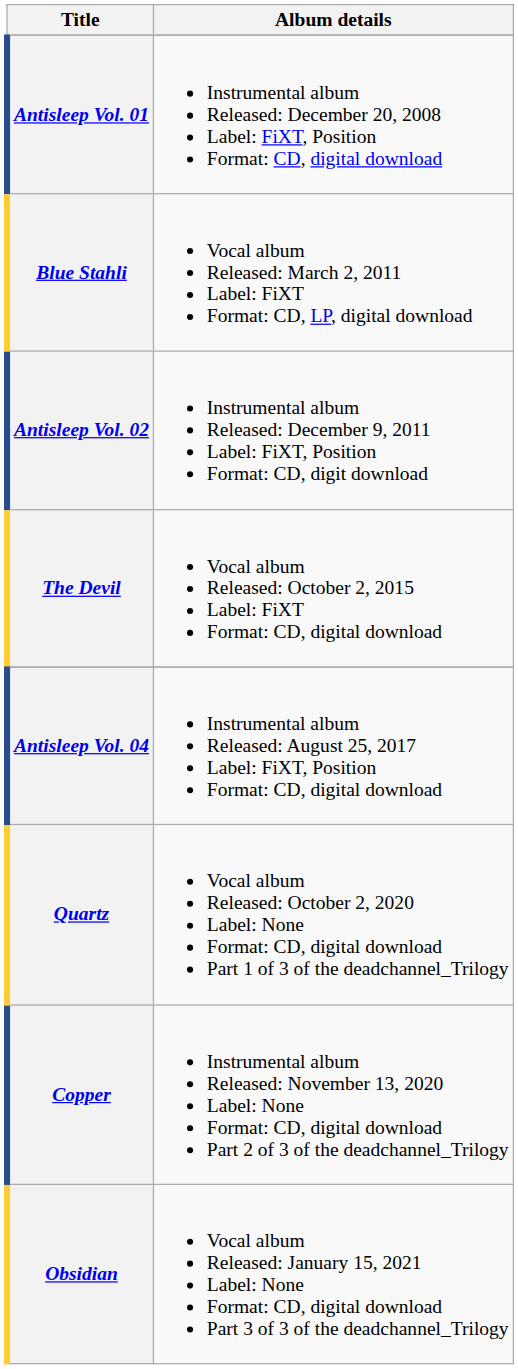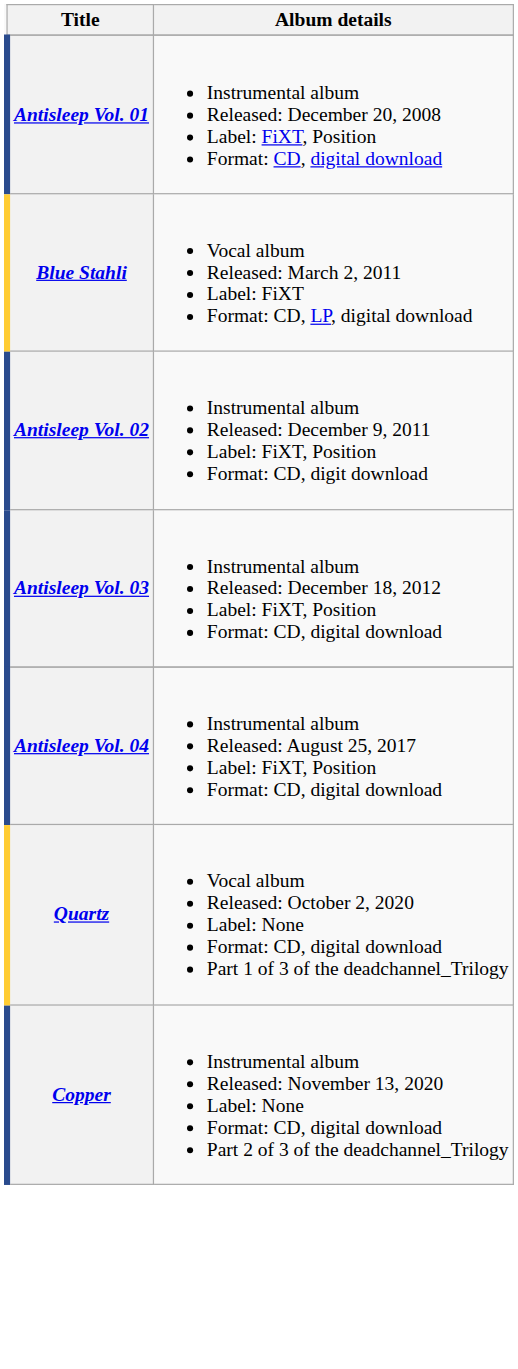 <table class="wikitable plainrowheaders">
 <tr>
 <th>Title</th>
 <th>Album details</th>
 </tr>
 <tr>
 </tr>
 <tr>
 <th style="border-left: 5px solid #2a4b8d" scope="row"><em><a href='#'>Antisleep Vol. 01</a></em></th>
 <td><br><ul><li>Instrumental album</li><li>Released: December 20, 2008</li><li>Label: <a href='#'>FiXT</a>, Position</li><li>Format: <a href='#'>CD</a>, <a href='#'>digital download</a></li></ul></td>
 </tr>
 <tr>
 <th style="border-left: 5px solid #fc3" scope="row"><em><a href='#'>Blue Stahli</a></em></th>
 <td><br><ul><li>Vocal album</li><li>Released: March 2, 2011</li><li>Label: FiXT</li><li>Format: CD, <a href='#'>LP</a>, digital download</li></ul></td>
 </tr>
 <tr>
 <th style="border-left: 5px solid #2a4b8d" scope="row"><em><a href='#'>Antisleep Vol. 02</a></em></th>
 <td><br><ul><li>Instrumental album</li><li>Released: December 9, 2011</li><li>Label: FiXT, Position</li><li>Format: CD, digit download</li></ul></td>
 </tr>
 <tr>
-<th style="border-left: 5px solid #fc3" scope="row"><em><a href='#'>The Devil</a></em></th>
-<td><br><ul><li>Vocal album</li><li>Released: October 2, 2015</li><li>Label: FiXT</li><li>Format: CD, digital download</li></ul></td>
+<th style="border-left: 5px solid #2a4b8d" scope="row"><em><a href='#'>Antisleep Vol. 03</a></em></th>
+<td><br><ul><li>Instrumental album</li><li>Released: December 18, 2012</li><li>Label: FiXT, Position</li><li>Format: CD, digital download</li></ul></td>
 </tr>
 <tr>
 </tr>
 <tr>
 <th style="border-left: 5px solid #2a4b8d" scope="row"><em><a href='#'>Antisleep Vol. 04</a></em></th>
 <td><br><ul><li>Instrumental album</li><li>Released: August 25, 2017</li><li>Label: FiXT, Position</li><li>Format: CD, digital download</li></ul></td>
 </tr>
 <tr>
 <th style="border-left: 5px solid #fc3" scope="row"><em><a href='#'>Quartz</a></em></th>
 <td><br><ul><li>Vocal album</li><li>Released: October 2, 2020</li><li>Label: None</li><li>Format: CD, digital download</li><li>Part 1 of 3 of the deadchannel_Trilogy</li></ul></td>
 </tr>
 <tr>
 <th style="border-left: 5px solid #2a4b8d" scope="row"><em><a href='#'>Copper</a></em></th>
 <td><br><ul><li>Instrumental album</li><li>Released: November 13, 2020</li><li>Label: None</li><li>Format: CD, digital download</li><li>Part 2 of 3 of the deadchannel_Trilogy</li></ul></td>
 </tr>
-<tr>
-<th style="border-left: 5px solid #fc3" scope="row"><em><a href='#'>Obsidian</a></em></th>
-<td><br><ul><li>Vocal album</li><li>Released: January 15, 2021</li><li>Label: None</li><li>Format: CD, digital download</li><li>Part 3 of 3 of the deadchannel_Trilogy</li></ul></td>
-</tr>
 </table>
